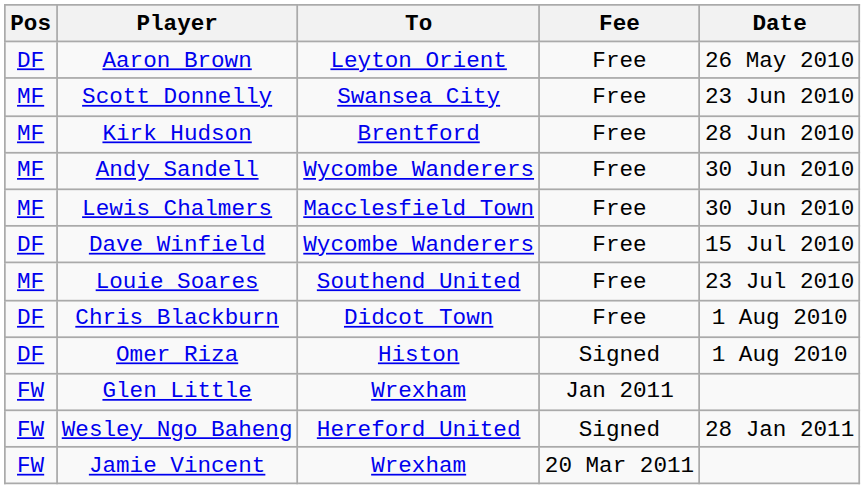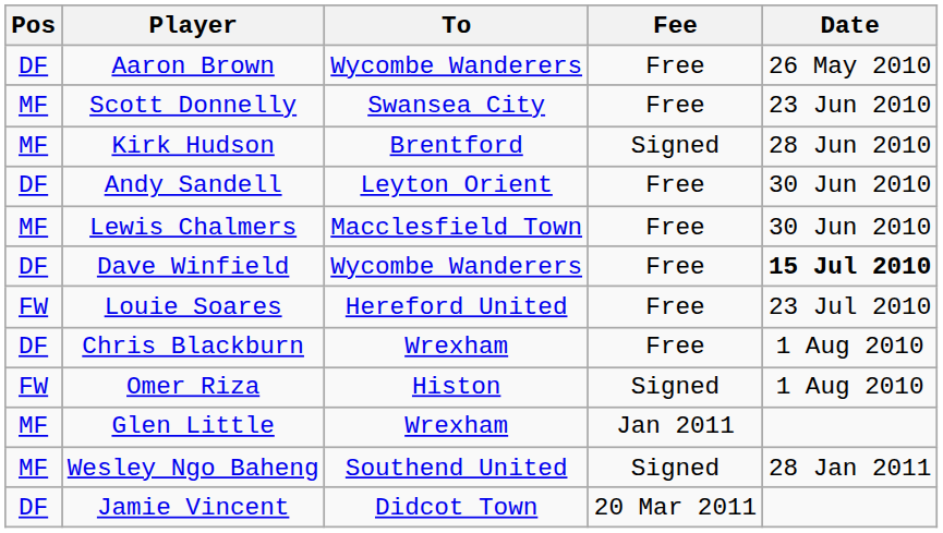 <table class="wikitable" style="text-align:center;">
 <tr>
 <th>Pos</th>
 <th>Player</th>
 <th>To</th>
 <th>Fee</th>
 <th>Date</th>
 </tr>
 <tr>
 <td><a href='#'>DF</a></td>
 <td> <a href='#'>Aaron Brown</a></td>
-<td> <a href='#'>Leyton Orient</a></td>
+<td> <a href='#'>Wycombe Wanderers</a></td>
 <td>Free</td>
 <td>26 May 2010</td>
 </tr>
 <tr>
 <td><a href='#'>MF</a></td>
 <td> <a href='#'>Scott Donnelly</a></td>
 <td> <a href='#'>Swansea City</a></td>
 <td>Free</td>
 <td>23 Jun 2010</td>
 </tr>
 <tr>
 <td><a href='#'>MF</a></td>
 <td> <a href='#'>Kirk Hudson</a></td>
 <td> <a href='#'>Brentford</a></td>
-<td>Free</td>
+<td>Signed</td>
 <td>28 Jun 2010</td>
 </tr>
 <tr>
-<td><a href='#'>MF</a></td>
+<td><a href='#'>DF</a></td>
 <td> <a href='#'>Andy Sandell</a></td>
-<td> <a href='#'>Wycombe Wanderers</a></td>
+<td> <a href='#'>Leyton Orient</a></td>
 <td>Free</td>
 <td>30 Jun 2010</td>
 </tr>
 <tr>
 <td><a href='#'>MF</a></td>
 <td> <a href='#'>Lewis Chalmers</a></td>
 <td> <a href='#'>Macclesfield Town</a></td>
 <td>Free</td>
 <td>30 Jun 2010</td>
 </tr>
 <tr>
 <td><a href='#'>DF</a></td>
 <td> <a href='#'>Dave Winfield</a></td>
 <td> <a href='#'>Wycombe Wanderers</a></td>
 <td>Free</td>
-<td>15 Jul 2010</td>
+<td><strong>15 Jul 2010</strong></td>
 </tr>
 <tr>
-<td><a href='#'>MF</a></td>
+<td><a href='#'>FW</a></td>
 <td> <a href='#'>Louie Soares</a></td>
-<td> <a href='#'>Southend United</a></td>
+<td> <a href='#'>Hereford United</a></td>
 <td>Free</td>
 <td>23 Jul 2010</td>
 </tr>
 <tr>
 <td><a href='#'>DF</a></td>
 <td> <a href='#'>Chris Blackburn</a></td>
-<td> <a href='#'>Didcot Town</a></td>
+<td> <a href='#'>Wrexham</a></td>
 <td>Free</td>
 <td>1 Aug 2010</td>
 </tr>
 <tr>
-<td><a href='#'>DF</a></td>
+<td><a href='#'>FW</a></td>
 <td> <a href='#'>Omer Riza</a></td>
 <td> <a href='#'>Histon</a></td>
 <td>Signed</td>
 <td>1 Aug 2010</td>
 </tr>
 <tr>
-<td><a href='#'>FW</a></td>
+<td><a href='#'>MF</a></td>
 <td> <a href='#'>Glen Little</a></td>
 <td> <a href='#'>Wrexham</a></td>
 <td>Jan 2011</td>
 </tr>
 <tr>
-<td><a href='#'>FW</a></td>
+<td><a href='#'>MF</a></td>
 <td> <a href='#'>Wesley Ngo Baheng</a></td>
-<td> <a href='#'>Hereford United</a></td>
+<td> <a href='#'>Southend United</a></td>
 <td>Signed</td>
 <td>28 Jan 2011</td>
 </tr>
 <tr>
-<td><a href='#'>FW</a></td>
+<td><a href='#'>DF</a></td>
 <td> <a href='#'>Jamie Vincent</a></td>
-<td> <a href='#'>Wrexham</a></td>
+<td> <a href='#'>Didcot Town</a></td>
 <td>20 Mar 2011</td>
 </tr>
 </table>
